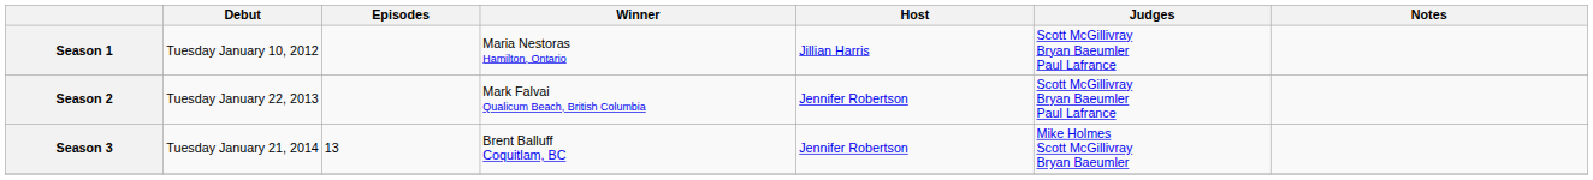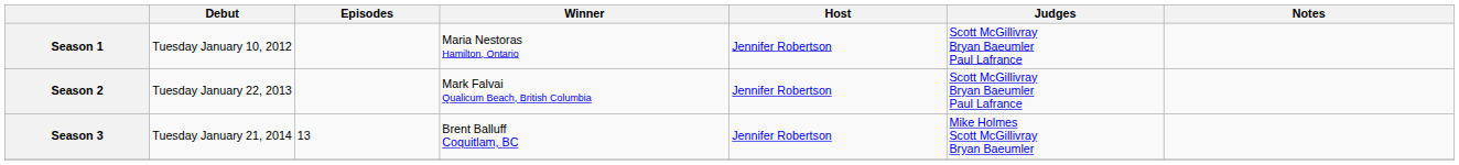 <table class="wikitable">
 <tr>
 <th width=10%></th>
 <th width=10%>Debut</th>
 <th width=10%>Episodes</th>
 <th width=20%>Winner</th>
 <th width=15%>Host</th>
 <th width=15%>Judges</th>
 <th>Notes</th>
 </tr>
 <tr>
 <th>Season 1</th>
 <td>Tuesday January 10, 2012</td>
 <td></td>
 <td>Maria Nestoras <br><small><a href='#'>Hamilton, Ontario</a></small></td>
-<td><a href='#'>Jillian Harris</a></td>
+<td><a href='#'>Jennifer Robertson</a></td>
 <td><a href='#'>Scott McGillivray</a><br><a href='#'>Bryan Baeumler</a><br><a href='#'>Paul Lafrance</a></td>
 <td></td>
 </tr>
 <tr>
 <th>Season 2</th>
 <td>Tuesday January 22, 2013</td>
 <td></td>
 <td>Mark Falvai <br><small><a href='#'>Qualicum Beach, British Columbia</a></small></td>
 <td><a href='#'>Jennifer Robertson</a></td>
 <td><a href='#'>Scott McGillivray</a><br><a href='#'>Bryan Baeumler</a><br><a href='#'>Paul Lafrance</a></td>
 <td></td>
 </tr>
 <tr>
 <th>Season 3</th>
 <td>Tuesday January 21, 2014</td>
 <td>13</td>
 <td>Brent Balluff <br><a href='#'>Coquitlam, BC</a></td>
 <td><a href='#'>Jennifer Robertson</a></td>
 <td><a href='#'>Mike Holmes</a><br><a href='#'>Scott McGillivray</a><br><a href='#'>Bryan Baeumler</a></td>
 <td></td>
 </tr>
 <tr>
 </tr>
 </table>
